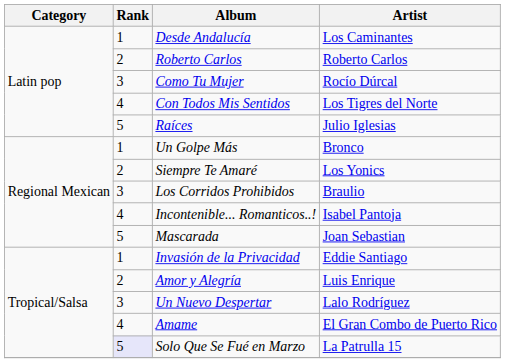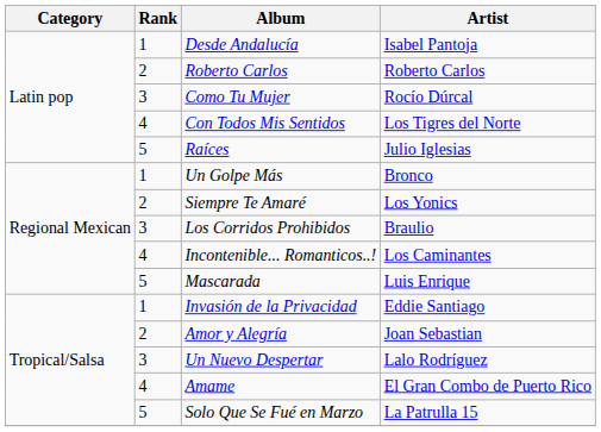 <table class="wikitable sortable">
 <tr>
 <th>Category</th>
 <th>Rank</th>
 <th>Album</th>
 <th>Artist</th>
 </tr>
 <tr>
 <td rowspan="5">Latin pop</td>
 <td>1</td>
 <td><em><a href='#'>Desde Andalucía</a></em></td>
-<td><a href='#'>Los Caminantes</a></td>
+<td><a href='#'>Isabel Pantoja</a></td>
 </tr>
 <tr>
 <td>2</td>
 <td><em><a href='#'>Roberto Carlos</a></em></td>
 <td><a href='#'>Roberto Carlos</a></td>
 </tr>
 <tr>
 <td>3</td>
 <td><em><a href='#'>Como Tu Mujer</a></em></td>
 <td><a href='#'>Rocío Dúrcal</a></td>
 </tr>
 <tr>
 <td>4</td>
 <td><em><a href='#'>Con Todos Mis Sentidos</a></em></td>
 <td><a href='#'>Los Tigres del Norte</a></td>
 </tr>
 <tr>
 <td>5</td>
 <td><em><a href='#'>Raíces</a></em></td>
 <td><a href='#'>Julio Iglesias</a></td>
 </tr>
 <tr>
 <td rowspan="5">Regional Mexican</td>
 <td>1</td>
 <td><em>Un Golpe Más</em></td>
 <td><a href='#'>Bronco</a></td>
 </tr>
 <tr>
 <td>2</td>
 <td><em>Siempre Te Amaré</em></td>
 <td><a href='#'>Los Yonics</a></td>
 </tr>
 <tr>
 <td>3</td>
 <td><em>Los Corridos Prohibidos</em></td>
 <td><a href='#'>Braulio</a></td>
 </tr>
 <tr>
 <td>4</td>
 <td><em> Incontenible... Romanticos..!</em></td>
-<td><a href='#'>Isabel Pantoja</a></td>
+<td><a href='#'>Los Caminantes</a></td>
 </tr>
 <tr>
 <td>5</td>
 <td><em>Mascarada</em></td>
-<td><a href='#'>Joan Sebastian</a></td>
+<td><a href='#'>Luis Enrique</a></td>
 </tr>
 <tr>
 <td rowspan="5">Tropical/Salsa</td>
 <td>1</td>
 <td><em><a href='#'>Invasión de la Privacidad</a></em></td>
 <td><a href='#'>Eddie Santiago</a></td>
 </tr>
 <tr>
 <td>2</td>
 <td><em><a href='#'>Amor y Alegría</a></em></td>
-<td><a href='#'>Luis Enrique</a></td>
+<td><a href='#'>Joan Sebastian</a></td>
 </tr>
 <tr>
 <td>3</td>
 <td><em><a href='#'>Un Nuevo Despertar</a></em></td>
 <td><a href='#'>Lalo Rodríguez</a></td>
 </tr>
 <tr>
 <td>4</td>
 <td><em><a href='#'>Amame</a></em></td>
 <td><a href='#'>El Gran Combo de Puerto Rico</a></td>
 </tr>
 <tr>
-<td style="background: lavender;">5</td>
+<td>5</td>
 <td><em>Solo Que Se Fué en Marzo</em></td>
 <td><a href='#'>La Patrulla 15</a></td>
 </tr>
 <tr>
 </tr>
 </table>
